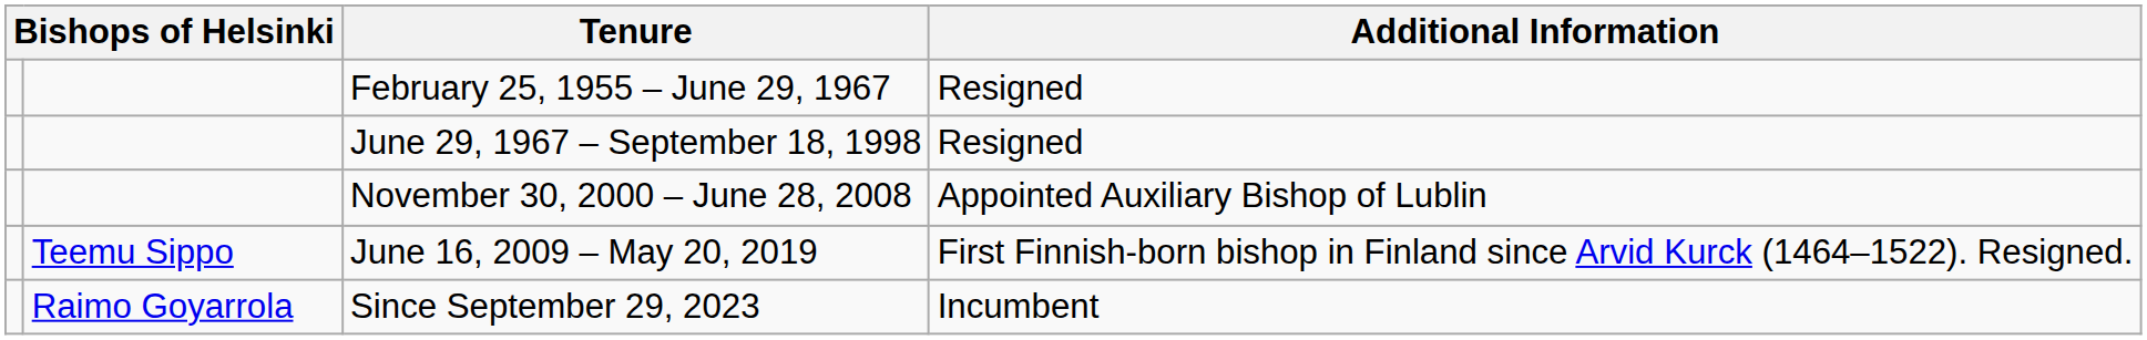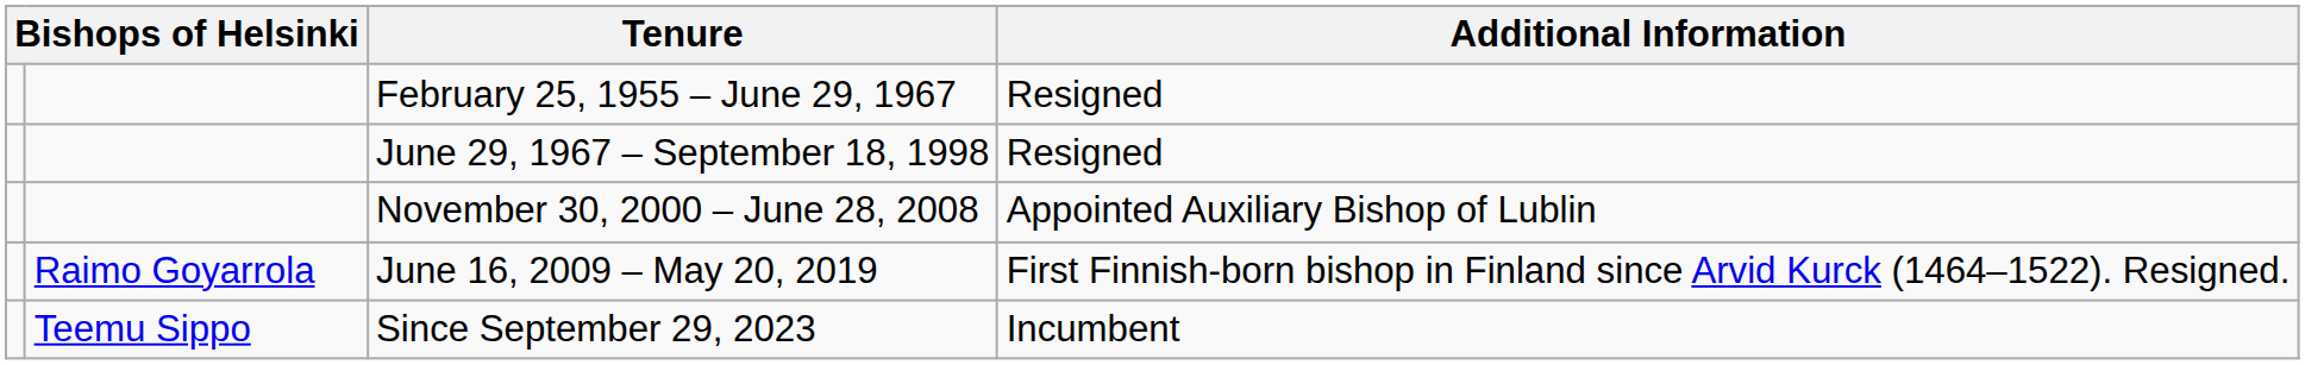 <table class="wikitable">
 <tr>
 <th colspan="2">Bishops of Helsinki</th>
 <th>Tenure</th>
 <th>Additional Information</th>
 </tr>
 <tr>
 <td></td>
 <td></td>
 <td>February 25, 1955 – June 29, 1967</td>
 <td>Resigned</td>
 </tr>
 <tr>
 <td></td>
 <td></td>
 <td>June 29, 1967 – September 18, 1998</td>
 <td>Resigned</td>
 </tr>
 <tr>
 <td></td>
 <td></td>
 <td>November 30, 2000 – June 28, 2008</td>
 <td>Appointed Auxiliary Bishop of Lublin</td>
 </tr>
 <tr>
 <td></td>
-<td><a href='#'>Teemu Sippo</a></td>
+<td><a href='#'>Raimo Goyarrola</a></td>
 <td>June 16, 2009 – May 20, 2019</td>
 <td>First Finnish-born bishop in Finland since <a href='#'>Arvid Kurck</a> (1464–1522). Resigned.</td>
 </tr>
 <tr>
 <td></td>
-<td><a href='#'>Raimo Goyarrola</a></td>
+<td><a href='#'>Teemu Sippo</a></td>
 <td>Since September 29, 2023</td>
 <td>Incumbent</td>
 </tr>
 </table>
